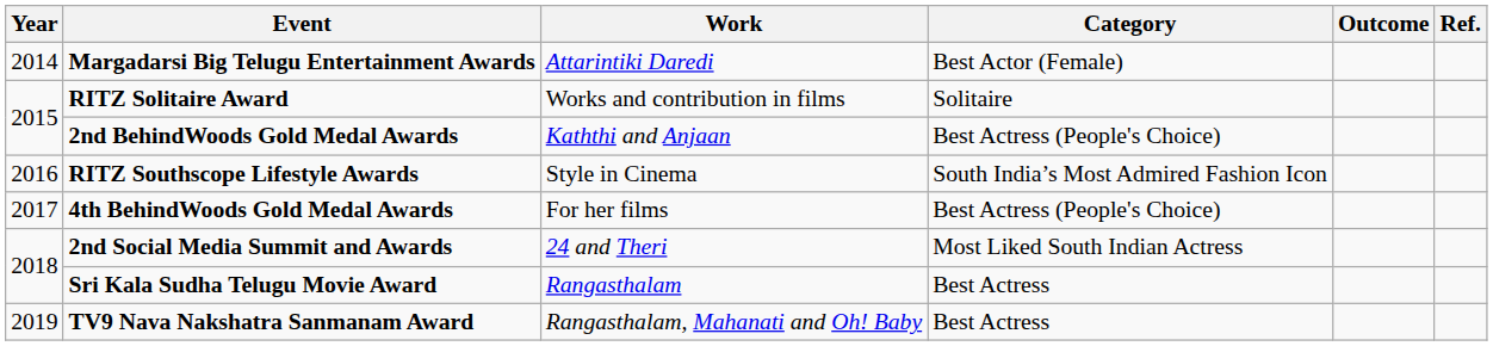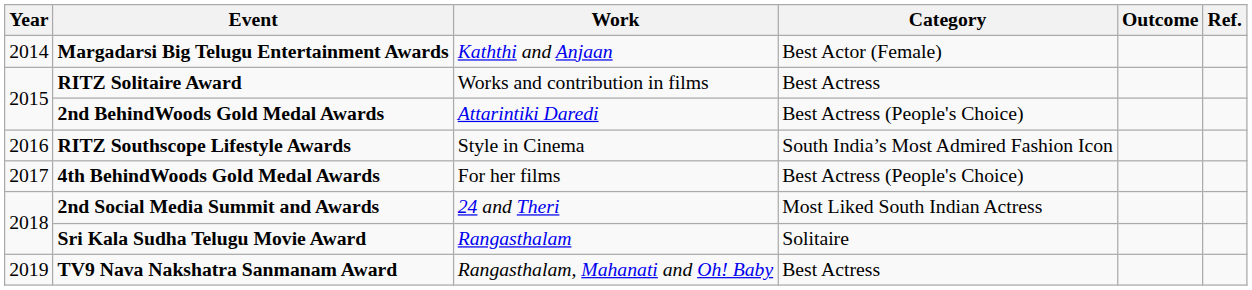 <table class="wikitable">
 <tr>
 <th>Year</th>
 <th>Event</th>
 <th>Work</th>
 <th>Category</th>
 <th>Outcome</th>
 <th>Ref.</th>
 </tr>
 <tr>
 <td>2014</td>
 <td><strong>Margadarsi Big Telugu Entertainment Awards</strong></td>
-<td><em><a href='#'>Attarintiki Daredi</a></em></td>
+<td><em><a href='#'>Kaththi</a> and <a href='#'>Anjaan</a></em></td>
 <td>Best Actor (Female)</td>
 <td></td>
 <td></td>
 </tr>
 <tr>
 <td rowspan="2">2015</td>
 <td><strong>RITZ Solitaire Award</strong></td>
 <td>Works and contribution in films</td>
-<td>Solitaire</td>
+<td>Best Actress</td>
 <td></td>
 <td></td>
 </tr>
 <tr>
 <td><strong>2nd BehindWoods Gold Medal Awards</strong></td>
-<td><em><a href='#'>Kaththi</a> and <a href='#'>Anjaan</a></em></td>
+<td><em><a href='#'>Attarintiki Daredi</a></em></td>
 <td>Best Actress (People's Choice)</td>
 <td></td>
 <td></td>
 </tr>
 <tr>
 <td>2016</td>
 <td><strong>RITZ Southscope Lifestyle Awards</strong></td>
 <td>Style in Cinema</td>
 <td>South India’s Most Admired Fashion Icon</td>
 <td></td>
 <td></td>
 </tr>
 <tr>
 <td>2017</td>
 <td><strong>4th BehindWoods Gold Medal Awards</strong></td>
 <td>For her films</td>
 <td>Best Actress (People's Choice)</td>
 <td></td>
 <td></td>
 </tr>
 <tr>
 <td rowspan="2">2018</td>
 <td><strong>2nd Social Media Summit and Awards</strong></td>
 <td><em><a href='#'>24</a> and <a href='#'>Theri</a></em></td>
 <td>Most Liked South Indian Actress</td>
 <td></td>
 <td></td>
 </tr>
 <tr>
 <td><strong>Sri Kala Sudha Telugu Movie Award</strong></td>
 <td><em><a href='#'>Rangasthalam</a></em></td>
-<td>Best Actress</td>
+<td>Solitaire</td>
 <td></td>
 <td></td>
 </tr>
 <tr>
 <td>2019</td>
 <td><strong>TV9 Nava Nakshatra Sanmanam Award</strong></td>
 <td><em>Rangasthalam, <a href='#'>Mahanati</a> and <a href='#'>Oh! Baby</a></em></td>
 <td>Best Actress</td>
 <td></td>
 <td></td>
 </tr>
 </table>
